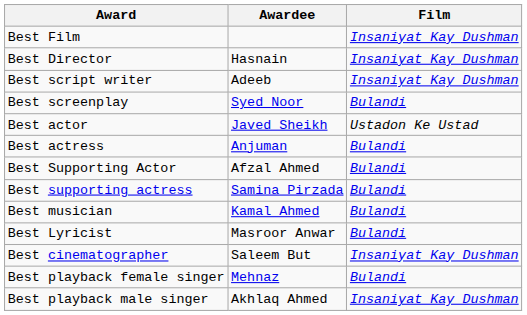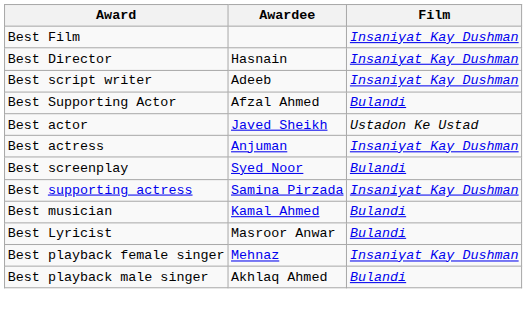 <table class="wikitable">
 <tr>
 <th>Award</th>
 <th>Awardee</th>
 <th>Film</th>
 </tr>
 <tr>
 <td>Best Film</td>
 <td></td>
 <td><em><a href='#'>Insaniyat Kay Dushman</a></em></td>
 </tr>
 <tr>
 <td>Best Director</td>
 <td>Hasnain</td>
 <td><em><a href='#'>Insaniyat Kay Dushman</a></em></td>
 </tr>
 <tr>
 <td>Best script writer</td>
 <td>Adeeb</td>
 <td><em><a href='#'>Insaniyat Kay Dushman</a></em></td>
 </tr>
 <tr>
-<td>Best screenplay</td>
-<td><a href='#'>Syed Noor</a></td>
+<td>Best Supporting Actor</td>
+<td>Afzal Ahmed</td>
 <td><a href='#'><em>Bulandi</em></a></td>
 </tr>
 <tr>
 <td>Best actor</td>
 <td><a href='#'>Javed Sheikh</a></td>
 <td><em>Ustadon Ke Ustad</em></td>
 </tr>
 <tr>
 <td>Best actress</td>
 <td><a href='#'>Anjuman</a></td>
-<td><a href='#'><em>Bulandi</em></a></td>
+<td><em><a href='#'>Insaniyat Kay Dushman</a></em></td>
 </tr>
 <tr>
-<td>Best Supporting Actor</td>
-<td>Afzal Ahmed</td>
+<td>Best screenplay</td>
+<td><a href='#'>Syed Noor</a></td>
 <td><a href='#'><em>Bulandi</em></a></td>
 </tr>
 <tr>
 <td>Best <a href='#'>supporting actress</a></td>
 <td><a href='#'>Samina Pirzada</a></td>
-<td><a href='#'><em>Bulandi</em></a></td>
+<td><em><a href='#'>Insaniyat Kay Dushman</a></em></td>
 </tr>
 <tr>
 <td>Best musician</td>
 <td><a href='#'>Kamal Ahmed</a></td>
 <td><a href='#'><em>Bulandi</em></a></td>
 </tr>
 <tr>
 <td>Best Lyricist</td>
 <td>Masroor Anwar</td>
 <td><a href='#'><em>Bulandi</em></a></td>
 </tr>
 <tr>
-<td>Best <a href='#'>cinematographer</a></td>
-<td>Saleem But</td>
-<td><em><a href='#'>Insaniyat Kay Dushman</a></em></td>
-</tr>
-<tr>
 <td>Best playback female singer</td>
 <td><a href='#'>Mehnaz</a></td>
-<td><a href='#'><em>Bulandi</em></a></td>
+<td><em><a href='#'>Insaniyat Kay Dushman</a></em></td>
 </tr>
 <tr>
 <td>Best playback male singer</td>
 <td>Akhlaq Ahmed</td>
-<td><em><a href='#'>Insaniyat Kay Dushman</a></em></td>
+<td><a href='#'><em>Bulandi</em></a></td>
 </tr>
 </table>
